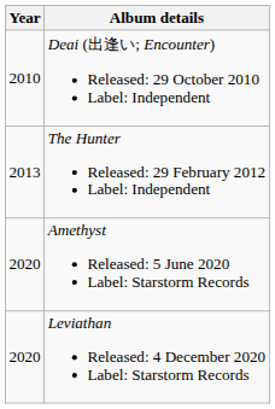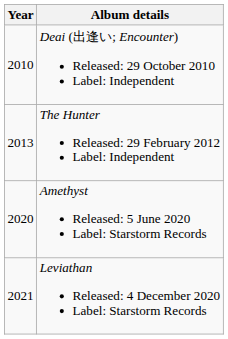 <table class="wikitable">
 <tr>
 <th style="font-weight: bold;">Year</th>
 <th style="font-weight: bold;">Album details</th>
 </tr>
 <tr>
 <td>2010</td>
 <td><em>Deai</em> (出逢い; <em>Encounter</em>)<br><ul><li>Released: 29 October 2010</li><li>Label: Independent</li></ul></td>
 </tr>
 <tr>
 <td>2013</td>
 <td><em>The Hunter</em><br><ul><li>Released: 29 February 2012</li><li>Label: Independent</li></ul></td>
 </tr>
 <tr>
 <td>2020</td>
 <td><em>Amethyst</em><br><ul><li>Released: 5 June 2020</li><li>Label: Starstorm Records</li></ul></td>
 </tr>
 <tr>
-<td>2020</td>
+<td>2021</td>
 <td><em>Leviathan</em><br><ul><li>Released: 4 December 2020</li><li>Label: Starstorm Records</li></ul></td>
 </tr>
 </table>
